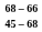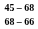 <table style="text-align:center">
 <tr>
 <th width=200></th>
 <th width=100></th>
 <th width=200></th>
 </tr>
 <tr>
+<td align=right></td>
+<td><strong>45 – 68</strong></td>
+<td align=left><strong></strong></td>
+</tr>
+<tr>
 <td align=right><strong></strong></td>
 <td><strong>68 – 66</strong></td>
 <td align=left></td>
 </tr>
-<tr>
-<td align=right></td>
-<td><strong>45 – 68</strong></td>
-<td align=left><strong></strong></td>
-</tr>
 </table>
